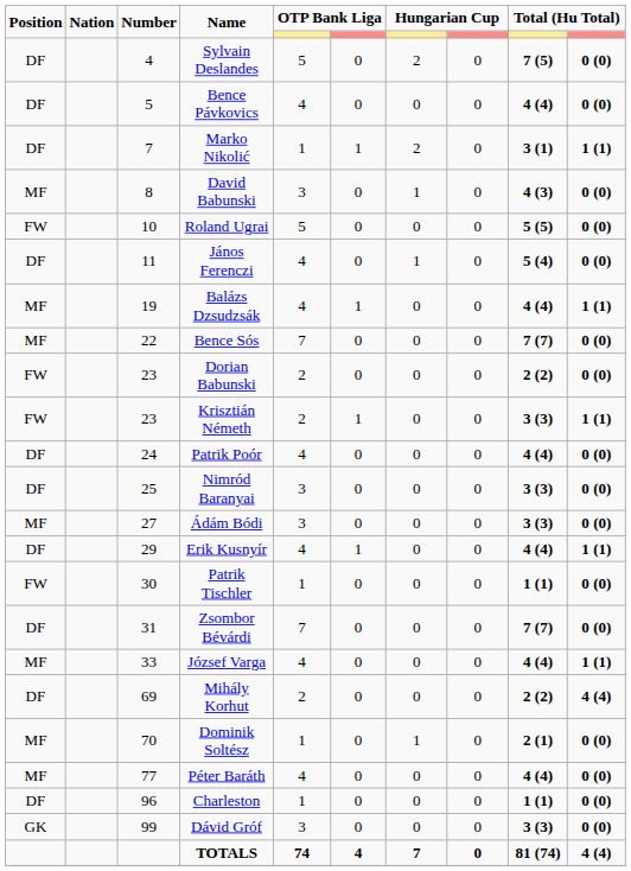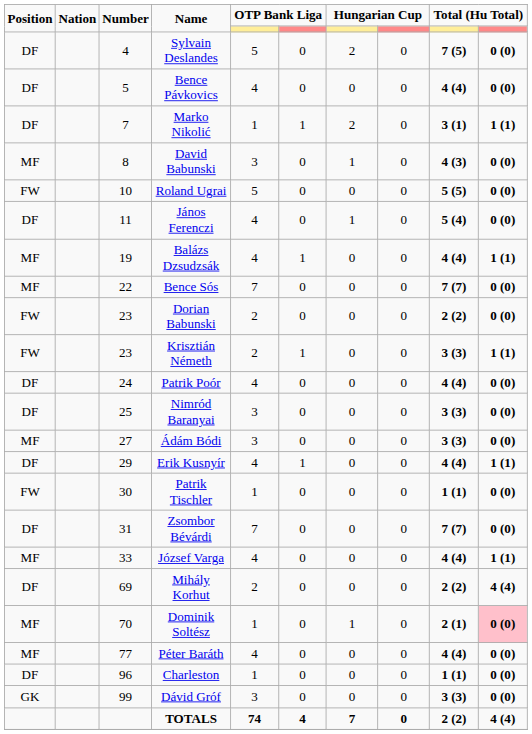 <table class="wikitable" style="font-size: 95%; text-align: center;">
 <tr>
 <td rowspan="2" width="5%" align="center"><strong>Position</strong></td>
 <td rowspan="2" width="7%" align="center"><strong>Nation</strong></td>
 <td rowspan="2" width="5%" align="center"><strong>Number</strong></td>
 <td rowspan="2" width="15%" align="center"><strong>Name</strong></td>
 <td colspan="2" align="center"><strong>OTP Bank Liga</strong></td>
 <td colspan="2" align="center"><strong>Hungarian Cup</strong></td>
 <td colspan="2" align="center"><strong>Total (Hu Total)</strong></td>
 </tr>
 <tr>
 <th width=60 style="background: #FFEE99"></th>
 <th width=60 style="background: #FF8888"></th>
 <th width=60 style="background: #FFEE99"></th>
 <th width=60 style="background: #FF8888"></th>
 <th width=60 style="background: #FFEE99"></th>
 <th width=60 style="background: #FF8888"></th>
 </tr>
 <tr>
 <td>DF</td>
 <td></td>
 <td>4</td>
 <td><a href='#'>Sylvain Deslandes</a></td>
 <td>5</td>
 <td>0</td>
 <td>2</td>
 <td>0</td>
 <td><strong>7 (5)</strong></td>
 <td><strong>0 (0)</strong></td>
 </tr>
 <tr>
 <td>DF</td>
 <td></td>
 <td>5</td>
 <td><a href='#'>Bence Pávkovics</a></td>
 <td>4</td>
 <td>0</td>
 <td>0</td>
 <td>0</td>
 <td><strong>4 (4)</strong></td>
 <td><strong>0 (0)</strong></td>
 </tr>
 <tr>
 <td>DF</td>
 <td></td>
 <td>7</td>
 <td><a href='#'>Marko Nikolić</a></td>
 <td>1</td>
 <td>1</td>
 <td>2</td>
 <td>0</td>
 <td><strong>3 (1)</strong></td>
 <td><strong>1 (1)</strong></td>
 </tr>
 <tr>
 <td>MF</td>
 <td></td>
 <td>8</td>
 <td><a href='#'>David Babunski</a></td>
 <td>3</td>
 <td>0</td>
 <td>1</td>
 <td>0</td>
 <td><strong>4 (3)</strong></td>
 <td><strong>0 (0)</strong></td>
 </tr>
 <tr>
 <td>FW</td>
 <td></td>
 <td>10</td>
 <td><a href='#'>Roland Ugrai</a></td>
 <td>5</td>
 <td>0</td>
 <td>0</td>
 <td>0</td>
 <td><strong>5 (5)</strong></td>
 <td><strong>0 (0)</strong></td>
 </tr>
 <tr>
 <td>DF</td>
 <td></td>
 <td>11</td>
 <td><a href='#'>János Ferenczi</a></td>
 <td>4</td>
 <td>0</td>
 <td>1</td>
 <td>0</td>
 <td><strong>5 (4)</strong></td>
 <td><strong>0 (0)</strong></td>
 </tr>
 <tr>
 <td>MF</td>
 <td></td>
 <td>19</td>
 <td><a href='#'>Balázs Dzsudzsák</a></td>
 <td>4</td>
 <td>1</td>
 <td>0</td>
 <td>0</td>
 <td><strong>4 (4)</strong></td>
 <td><strong>1 (1)</strong></td>
 </tr>
 <tr>
 <td>MF</td>
 <td></td>
 <td>22</td>
 <td><a href='#'>Bence Sós</a></td>
 <td>7</td>
 <td>0</td>
 <td>0</td>
 <td>0</td>
 <td><strong>7 (7)</strong></td>
 <td><strong>0 (0)</strong></td>
 </tr>
 <tr>
 <td>FW</td>
 <td></td>
 <td>23</td>
 <td><a href='#'>Dorian Babunski</a></td>
 <td>2</td>
 <td>0</td>
 <td>0</td>
 <td>0</td>
 <td><strong>2 (2)</strong></td>
 <td><strong>0 (0)</strong></td>
 </tr>
 <tr>
 <td>FW</td>
 <td></td>
 <td>23</td>
 <td><a href='#'>Krisztián Németh</a></td>
 <td>2</td>
 <td>1</td>
 <td>0</td>
 <td>0</td>
 <td><strong>3 (3)</strong></td>
 <td><strong>1 (1)</strong></td>
 </tr>
 <tr>
 <td>DF</td>
 <td></td>
 <td>24</td>
 <td><a href='#'>Patrik Poór</a></td>
 <td>4</td>
 <td>0</td>
 <td>0</td>
 <td>0</td>
 <td><strong>4 (4)</strong></td>
 <td><strong>0 (0)</strong></td>
 </tr>
 <tr>
 <td>DF</td>
 <td></td>
 <td>25</td>
 <td><a href='#'>Nimród Baranyai</a></td>
 <td>3</td>
 <td>0</td>
 <td>0</td>
 <td>0</td>
 <td><strong>3 (3)</strong></td>
 <td><strong>0 (0)</strong></td>
 </tr>
 <tr>
 <td>MF</td>
 <td></td>
 <td>27</td>
 <td><a href='#'>Ádám Bódi</a></td>
 <td>3</td>
 <td>0</td>
 <td>0</td>
 <td>0</td>
 <td><strong>3 (3)</strong></td>
 <td><strong>0 (0)</strong></td>
 </tr>
 <tr>
 <td>DF</td>
 <td></td>
 <td>29</td>
 <td><a href='#'>Erik Kusnyír</a></td>
 <td>4</td>
 <td>1</td>
 <td>0</td>
 <td>0</td>
 <td><strong>4 (4)</strong></td>
 <td><strong>1 (1)</strong></td>
 </tr>
 <tr>
 <td>FW</td>
 <td></td>
 <td>30</td>
 <td><a href='#'>Patrik Tischler</a></td>
 <td>1</td>
 <td>0</td>
 <td>0</td>
 <td>0</td>
 <td><strong>1 (1)</strong></td>
 <td><strong>0 (0)</strong></td>
 </tr>
 <tr>
 <td>DF</td>
 <td></td>
 <td>31</td>
 <td><a href='#'>Zsombor Bévárdi</a></td>
 <td>7</td>
 <td>0</td>
 <td>0</td>
 <td>0</td>
 <td><strong>7 (7)</strong></td>
 <td><strong>0 (0)</strong></td>
 </tr>
 <tr>
 <td>MF</td>
 <td></td>
 <td>33</td>
 <td><a href='#'>József Varga</a></td>
 <td>4</td>
 <td>0</td>
 <td>0</td>
 <td>0</td>
 <td><strong>4 (4)</strong></td>
 <td><strong>1 (1)</strong></td>
 </tr>
 <tr>
 <td>DF</td>
 <td></td>
 <td>69</td>
 <td><a href='#'>Mihály Korhut</a></td>
 <td>2</td>
 <td>0</td>
 <td>0</td>
 <td>0</td>
 <td><strong>2 (2)</strong></td>
 <td><strong>4 (4)</strong></td>
 </tr>
 <tr>
 <td>MF</td>
 <td></td>
 <td>70</td>
 <td><a href='#'>Dominik Soltész</a></td>
 <td>1</td>
 <td>0</td>
 <td>1</td>
 <td>0</td>
 <td><strong>2 (1)</strong></td>
-<td><strong>0 (0)</strong></td>
+<td style="background: pink;"><strong>0 (0)</strong></td>
 </tr>
 <tr>
 <td>MF</td>
 <td></td>
 <td>77</td>
 <td><a href='#'>Péter Baráth</a></td>
 <td>4</td>
 <td>0</td>
 <td>0</td>
 <td>0</td>
 <td><strong>4 (4)</strong></td>
 <td><strong>0 (0)</strong></td>
 </tr>
 <tr>
 <td>DF</td>
 <td></td>
 <td>96</td>
 <td><a href='#'>Charleston</a></td>
 <td>1</td>
 <td>0</td>
 <td>0</td>
 <td>0</td>
 <td><strong>1 (1)</strong></td>
 <td><strong>0 (0)</strong></td>
 </tr>
 <tr>
 <td>GK</td>
 <td></td>
 <td>99</td>
 <td><a href='#'>Dávid Gróf</a></td>
 <td>3</td>
 <td>0</td>
 <td>0</td>
 <td>0</td>
 <td><strong>3 (3)</strong></td>
 <td><strong>0 (0)</strong></td>
 </tr>
 <tr>
 <td></td>
 <td></td>
 <td></td>
 <td><strong>TOTALS</strong></td>
 <td><strong>74</strong></td>
 <td><strong>4</strong></td>
 <td><strong>7</strong></td>
 <td><strong>0</strong></td>
-<td><strong>81 (74)</strong></td>
+<td><strong>2 (2)</strong></td>
 <td><strong>4 (4)</strong></td>
 </tr>
 <tr>
 </tr>
 </table>
